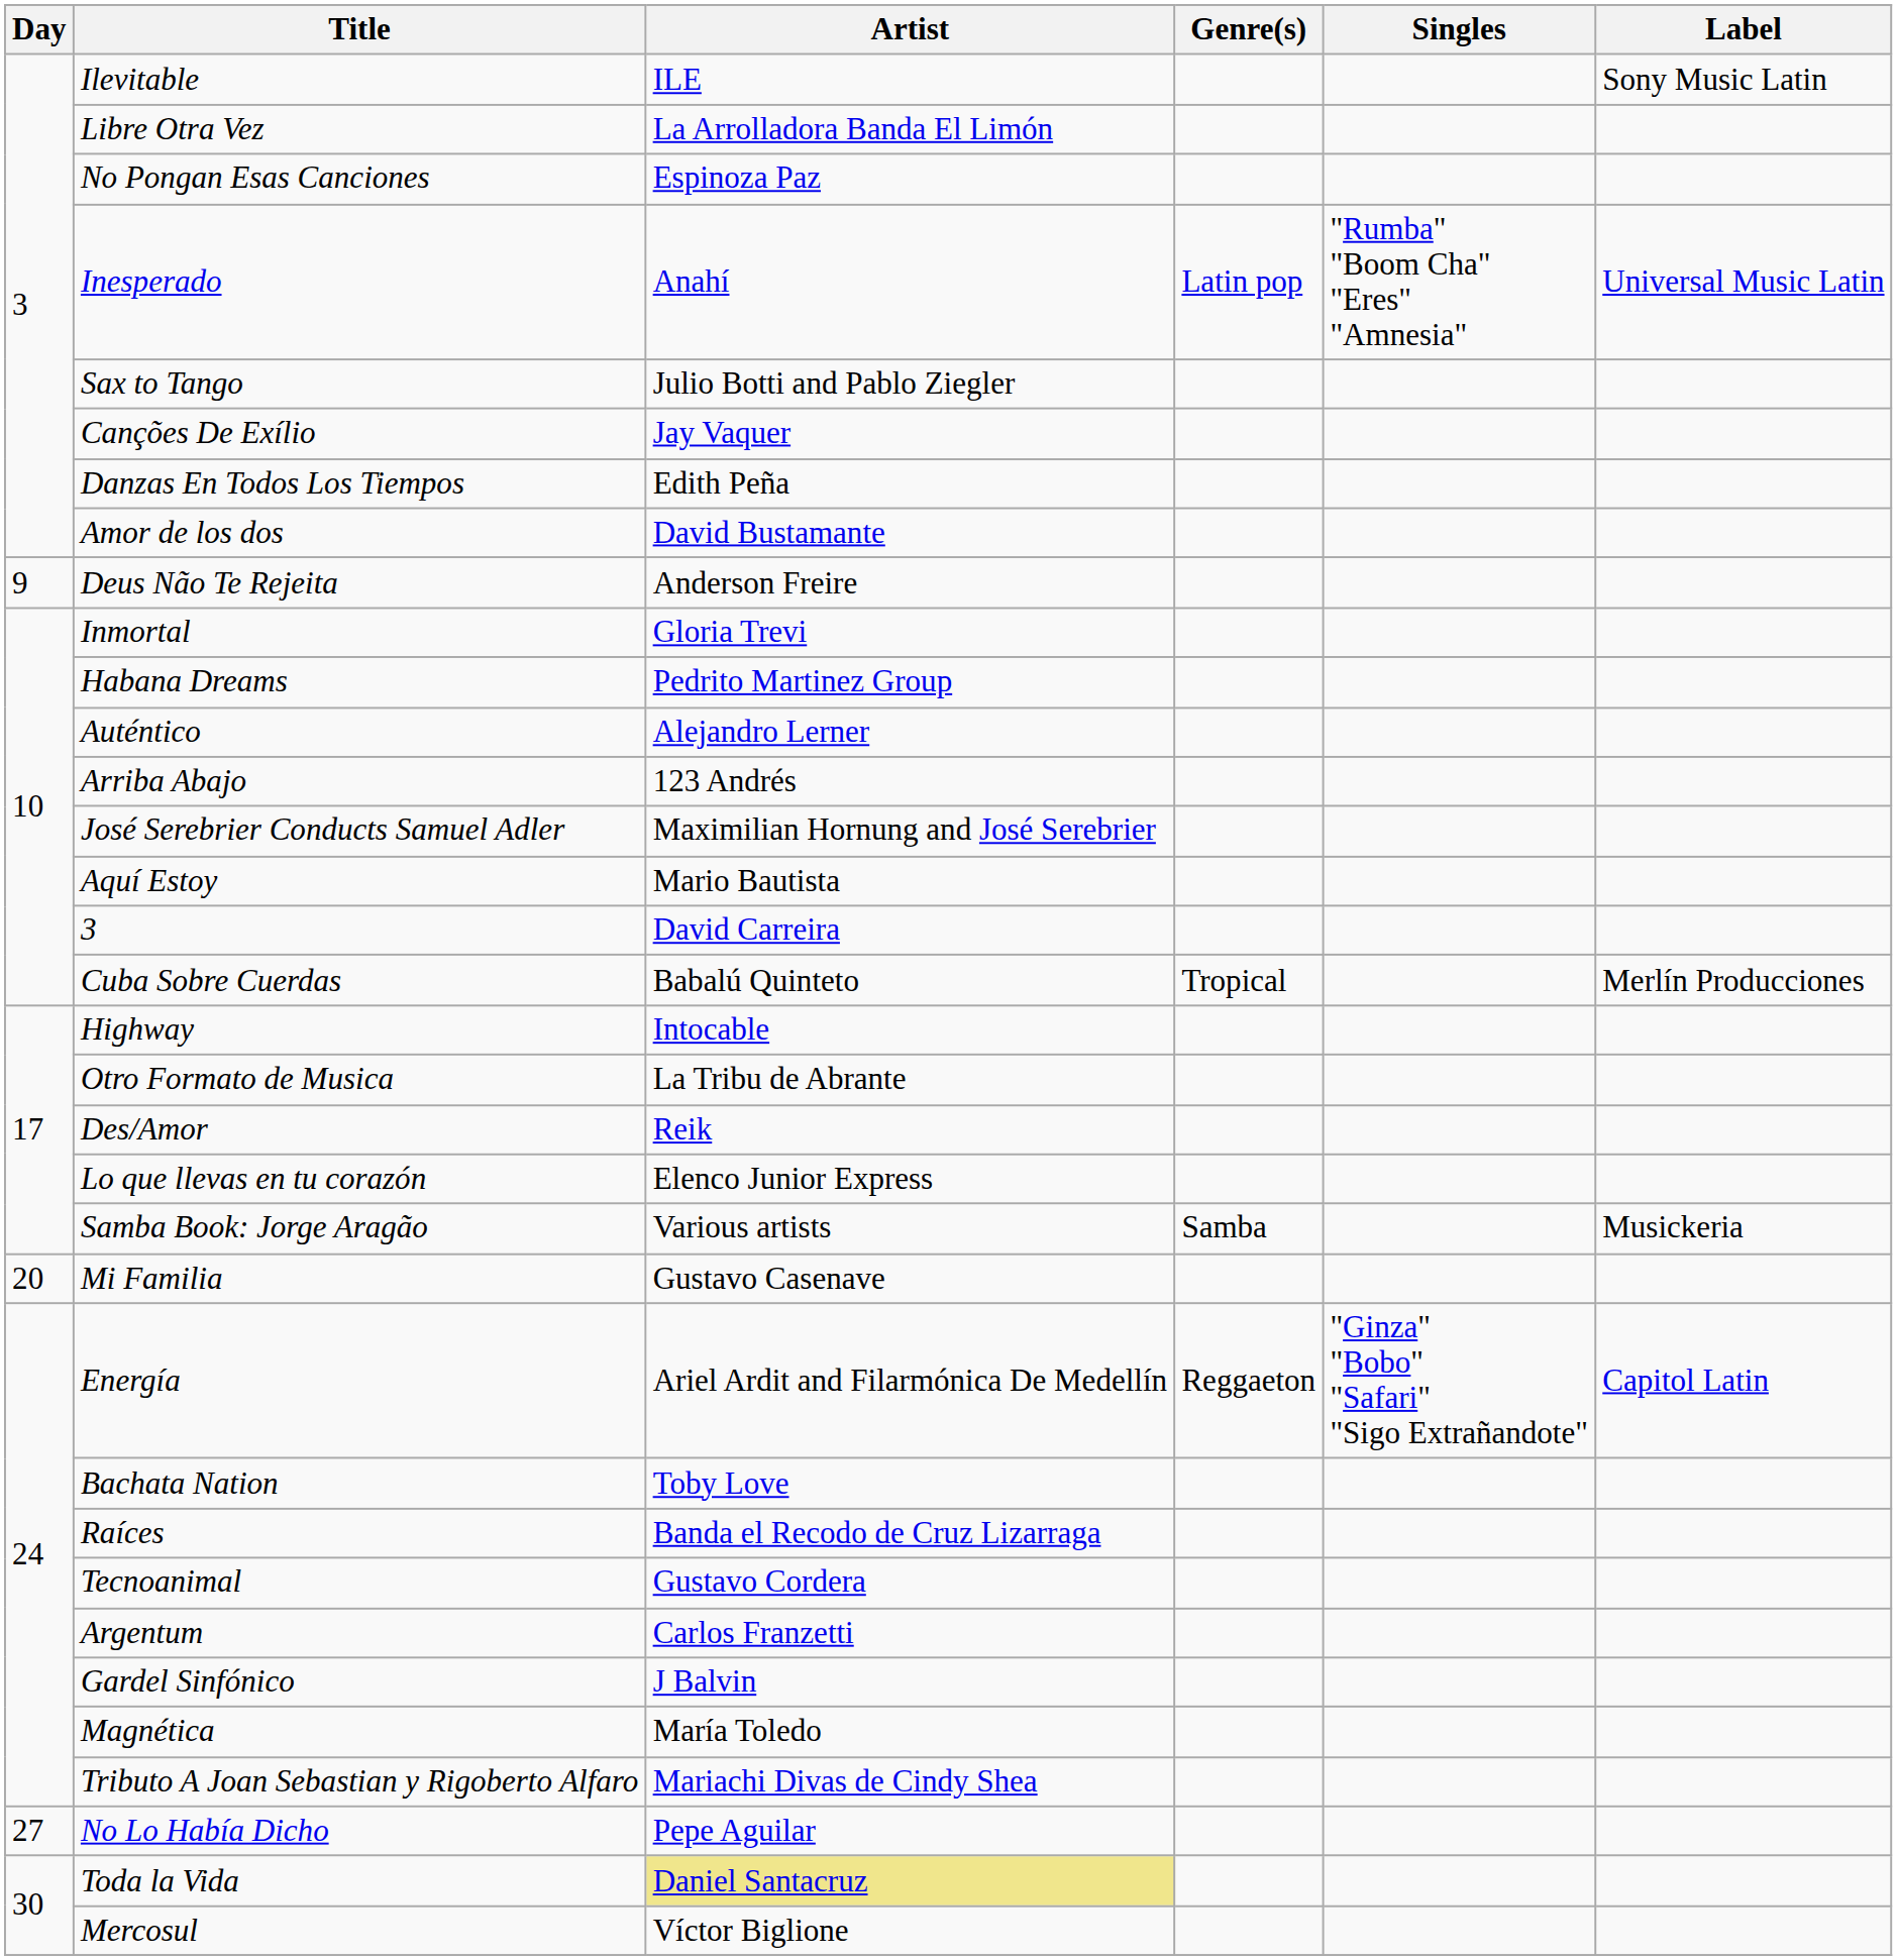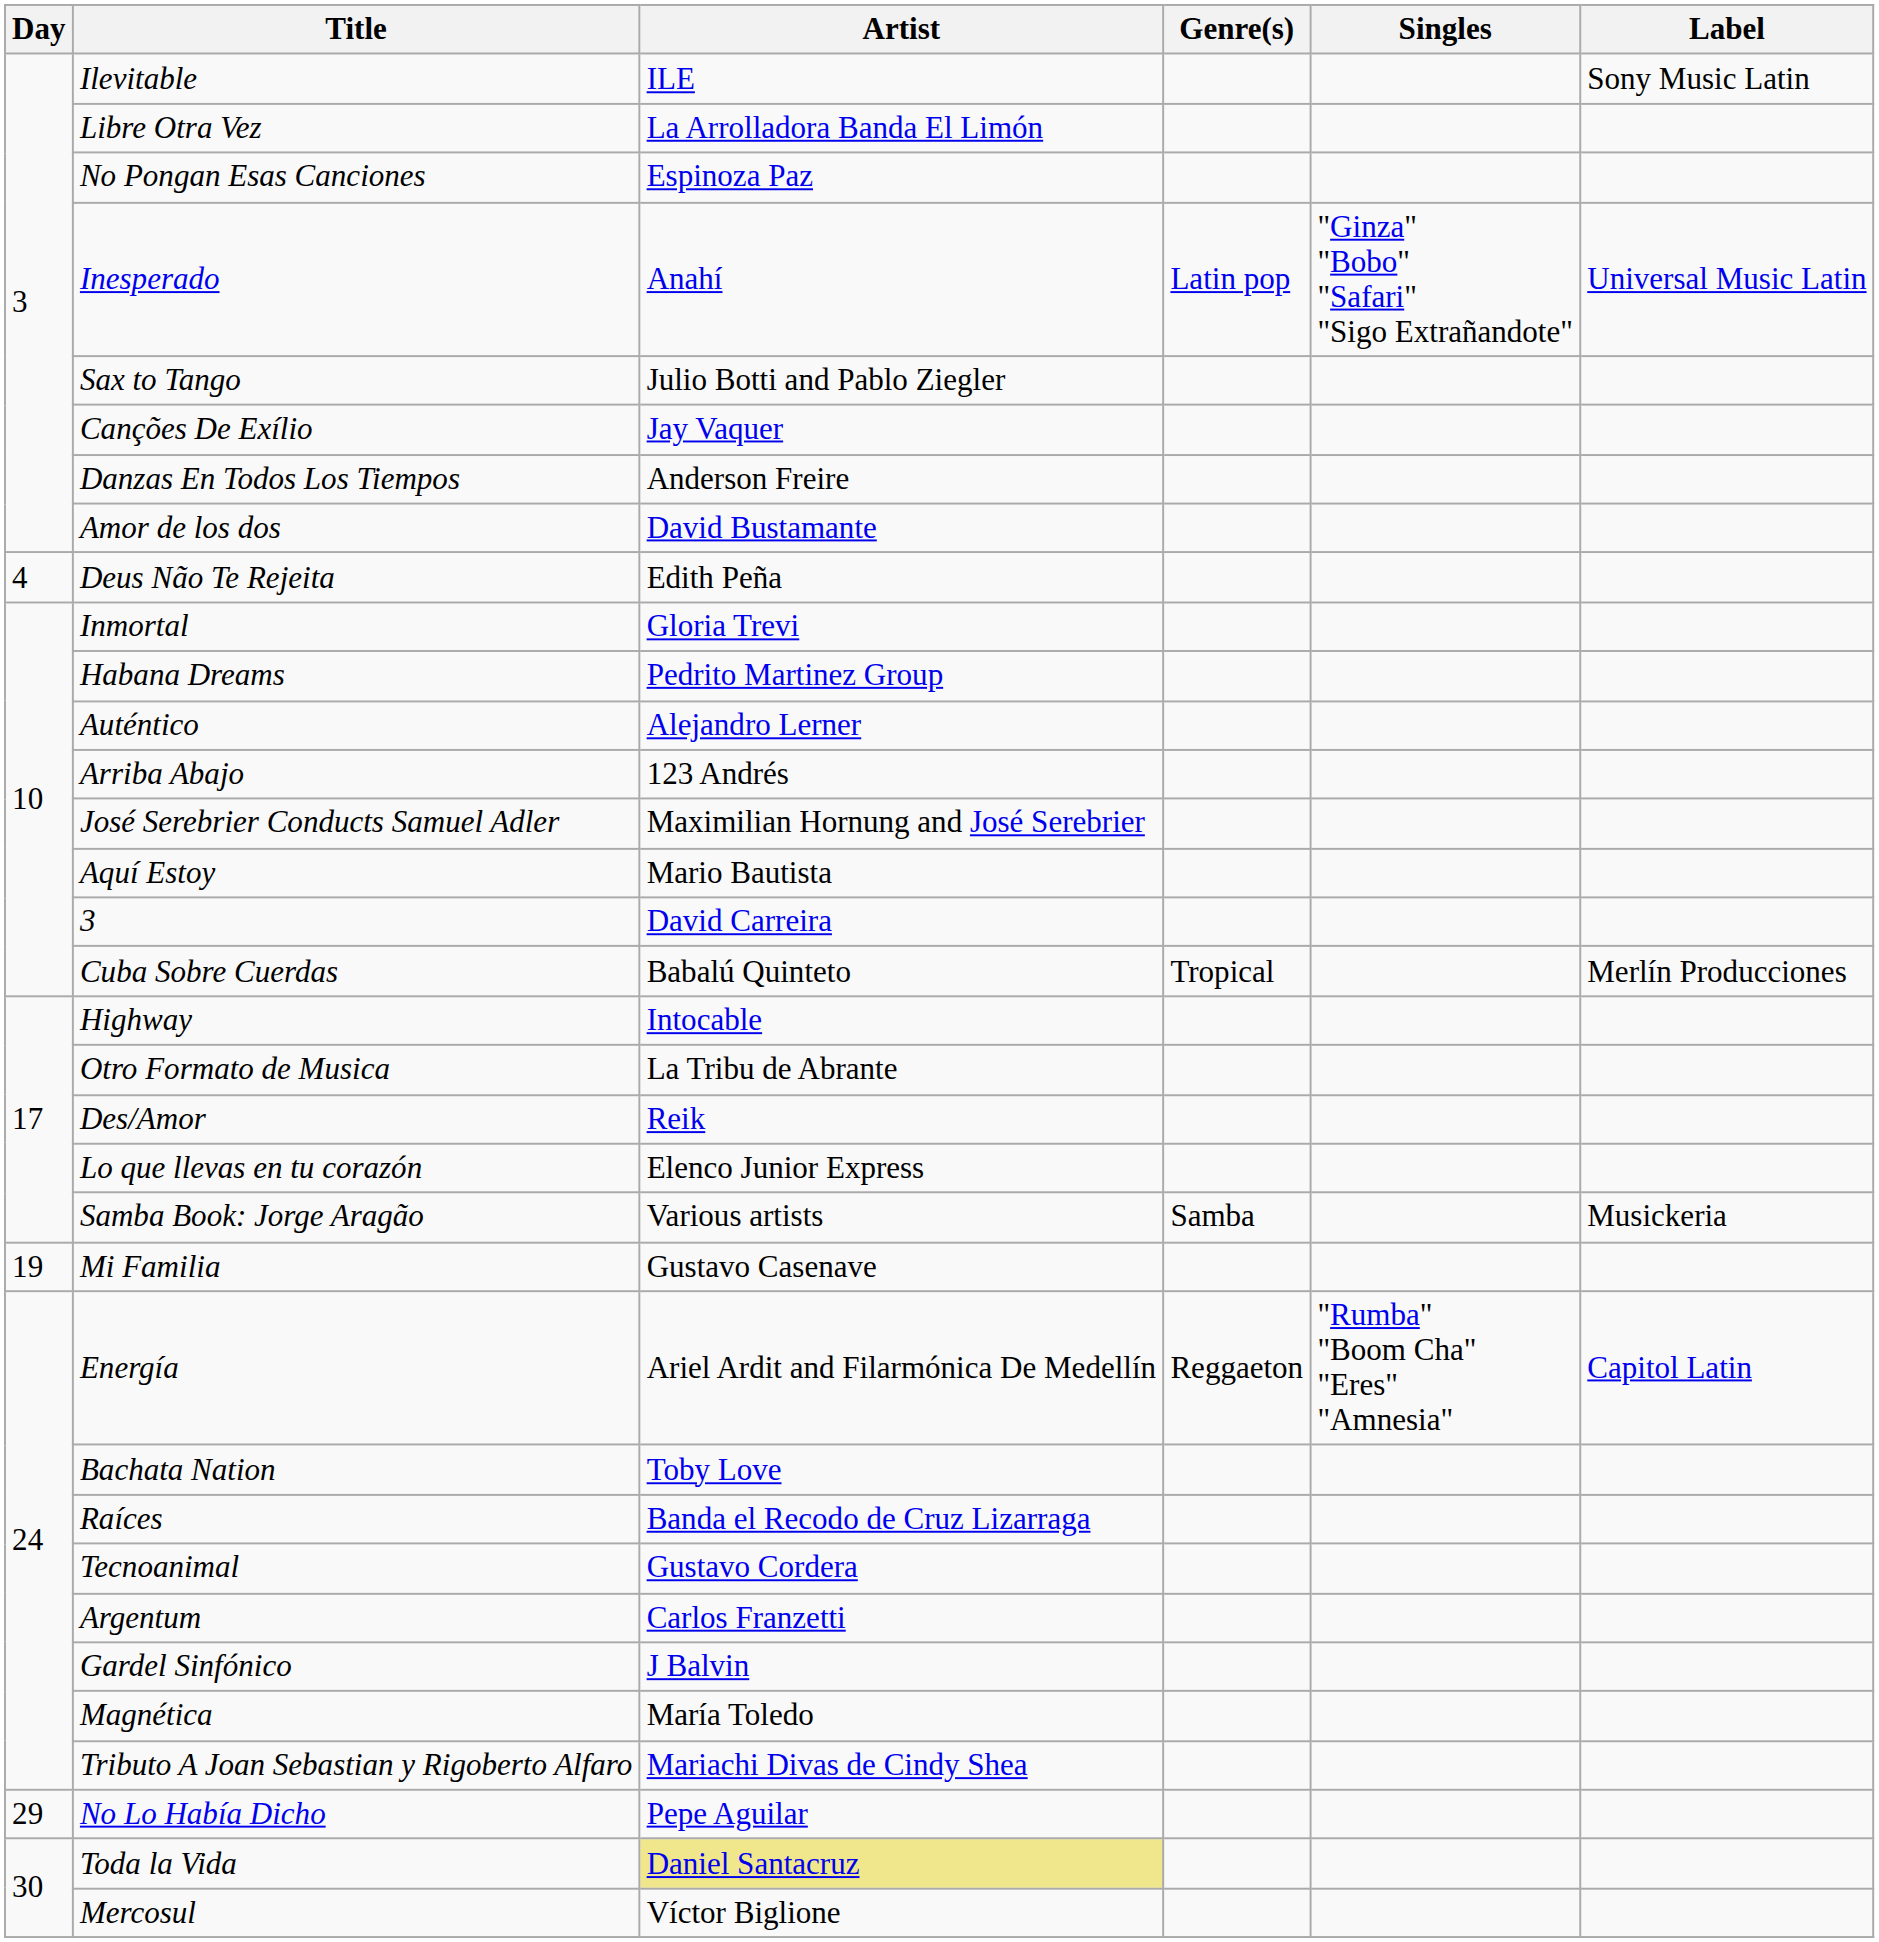 <table class="wikitable sortable" style="text-align: left;">
 <tr>
 <th>Day</th>
 <th>Title</th>
 <th>Artist</th>
 <th>Genre(s)</th>
 <th>Singles</th>
 <th>Label</th>
 </tr>
 <tr>
 <td rowspan="8">3</td>
 <td><em>Ilevitable</em></td>
 <td><a href='#'>ILE</a></td>
 <td></td>
 <td></td>
 <td>Sony Music Latin</td>
 </tr>
 <tr>
 <td><em>Libre Otra Vez</em></td>
 <td><a href='#'>La Arrolladora Banda El Limón</a></td>
 <td></td>
 <td></td>
 <td></td>
 </tr>
 <tr>
 <td><em>No Pongan Esas Canciones</em></td>
 <td><a href='#'>Espinoza Paz</a></td>
 <td></td>
 <td></td>
 <td></td>
 </tr>
 <tr>
 <td><em><a href='#'>Inesperado</a></em></td>
 <td><a href='#'>Anahí</a></td>
 <td><a href='#'>Latin pop</a></td>
-<td>"<a href='#'>Rumba</a>"<br>"Boom Cha"<br>"Eres"<br>"Amnesia"</td>
+<td>"<a href='#'>Ginza</a>"<br>"<a href='#'>Bobo</a>"<br>"<a href='#'>Safari</a>"<br>"Sigo Extrañandote"</td>
 <td><a href='#'>Universal Music Latin</a></td>
 </tr>
 <tr>
 <td><em>Sax to Tango</em></td>
 <td>Julio Botti and Pablo Ziegler</td>
 <td></td>
 <td></td>
 <td></td>
 </tr>
 <tr>
 <td><em>Canções De Exílio</em></td>
 <td><a href='#'>Jay Vaquer</a></td>
 <td></td>
 <td></td>
 <td></td>
 </tr>
 <tr>
 <td><em>Danzas En Todos Los Tiempos</em></td>
-<td>Edith Peña</td>
+<td>Anderson Freire</td>
 <td></td>
 <td></td>
 <td></td>
 </tr>
 <tr>
 <td><em>Amor de los dos</em></td>
 <td><a href='#'>David Bustamante</a></td>
 <td></td>
 <td></td>
 <td></td>
 </tr>
 <tr>
-<td>9</td>
+<td>4</td>
 <td><em>Deus Não Te Rejeita</em></td>
-<td>Anderson Freire</td>
+<td>Edith Peña</td>
 <td></td>
 <td></td>
 <td></td>
 </tr>
 <tr>
 <td rowspan="8">10</td>
 <td><em>Inmortal</em></td>
 <td><a href='#'>Gloria Trevi</a></td>
 <td></td>
 <td></td>
 <td></td>
 </tr>
 <tr>
 <td><em>Habana Dreams</em></td>
 <td><a href='#'>Pedrito Martinez Group</a></td>
 <td></td>
 <td></td>
 <td></td>
 </tr>
 <tr>
 <td><em>Auténtico</em></td>
 <td><a href='#'>Alejandro Lerner</a></td>
 <td></td>
 <td></td>
 <td></td>
 </tr>
 <tr>
 <td><em>Arriba Abajo</em></td>
 <td>123 Andrés</td>
 <td></td>
 <td></td>
 <td></td>
 </tr>
 <tr>
 <td><em>José Serebrier Conducts Samuel Adler</em></td>
 <td>Maximilian Hornung and <a href='#'>José Serebrier</a></td>
 <td></td>
 <td></td>
 <td></td>
 </tr>
 <tr>
 <td><em>Aquí Estoy</em></td>
 <td>Mario Bautista</td>
 <td></td>
 <td></td>
 <td></td>
 </tr>
 <tr>
 <td><em>3</em></td>
 <td><a href='#'>David Carreira</a></td>
 <td></td>
 <td></td>
 <td></td>
 </tr>
 <tr>
 <td><em>Cuba Sobre Cuerdas</em></td>
 <td>Babalú Quinteto</td>
 <td>Tropical</td>
 <td></td>
 <td>Merlín Producciones</td>
 </tr>
 <tr>
 <td rowspan="5">17</td>
 <td><em>Highway</em></td>
 <td><a href='#'>Intocable</a></td>
 <td></td>
 <td></td>
 <td></td>
 </tr>
 <tr>
 <td><em>Otro Formato de Musica</em></td>
 <td>La Tribu de Abrante</td>
 <td></td>
 <td></td>
 <td></td>
 </tr>
 <tr>
 <td><em>Des/Amor</em></td>
 <td><a href='#'>Reik</a></td>
 <td></td>
 <td></td>
 <td></td>
 </tr>
 <tr>
 <td><em>Lo que llevas en tu corazón</em></td>
 <td>Elenco Junior Express</td>
 <td></td>
 <td></td>
 <td></td>
 </tr>
 <tr>
 <td><em>Samba Book: Jorge Aragão</em></td>
 <td>Various artists</td>
 <td>Samba</td>
 <td></td>
 <td>Musickeria</td>
 </tr>
 <tr>
-<td>20</td>
+<td>19</td>
 <td><em>Mi Familia</em></td>
 <td>Gustavo Casenave</td>
 <td></td>
 <td></td>
 <td></td>
 </tr>
 <tr>
 <td rowspan="8">24</td>
 <td><em>Energía</em></td>
 <td>Ariel Ardit and Filarmónica De Medellín</td>
 <td>Reggaeton</td>
-<td>"<a href='#'>Ginza</a>"<br>"<a href='#'>Bobo</a>"<br>"<a href='#'>Safari</a>"<br>"Sigo Extrañandote"</td>
+<td>"<a href='#'>Rumba</a>"<br>"Boom Cha"<br>"Eres"<br>"Amnesia"</td>
 <td><a href='#'>Capitol Latin</a></td>
 </tr>
 <tr>
 <td><em>Bachata Nation</em></td>
 <td><a href='#'>Toby Love</a></td>
 <td></td>
 <td></td>
 <td></td>
 </tr>
 <tr>
 <td><em>Raíces</em></td>
 <td><a href='#'>Banda el Recodo de Cruz Lizarraga</a></td>
 <td></td>
 <td></td>
 <td></td>
 </tr>
 <tr>
 <td><em>Tecnoanimal</em></td>
 <td><a href='#'>Gustavo Cordera</a></td>
 <td></td>
 <td></td>
 <td></td>
 </tr>
 <tr>
 <td><em>Argentum</em></td>
 <td><a href='#'>Carlos Franzetti</a></td>
 <td></td>
 <td></td>
 <td></td>
 </tr>
 <tr>
 <td><em>Gardel Sinfónico</em></td>
 <td><a href='#'>J Balvin</a></td>
 <td></td>
 <td></td>
 <td></td>
 </tr>
 <tr>
 <td><em>Magnética</em></td>
 <td>María Toledo</td>
 <td></td>
 <td></td>
 <td></td>
 </tr>
 <tr>
 <td><em>Tributo A Joan Sebastian y Rigoberto Alfaro</em></td>
 <td><a href='#'>Mariachi Divas de Cindy Shea</a></td>
 <td></td>
 <td></td>
 <td></td>
 </tr>
 <tr>
-<td>27</td>
+<td>29</td>
 <td><em><a href='#'>No Lo Había Dicho</a></em></td>
 <td><a href='#'>Pepe Aguilar</a></td>
 <td></td>
 <td></td>
 <td></td>
 </tr>
 <tr>
 <td rowspan="2">30</td>
 <td><em>Toda la Vida</em></td>
 <td style="background: khaki;"><a href='#'>Daniel Santacruz</a></td>
 <td></td>
 <td></td>
 <td></td>
 </tr>
 <tr>
 <td><em>Mercosul</em></td>
 <td>Víctor Biglione</td>
 <td></td>
 <td></td>
 <td></td>
 </tr>
 <tr>
 </tr>
 </table>
